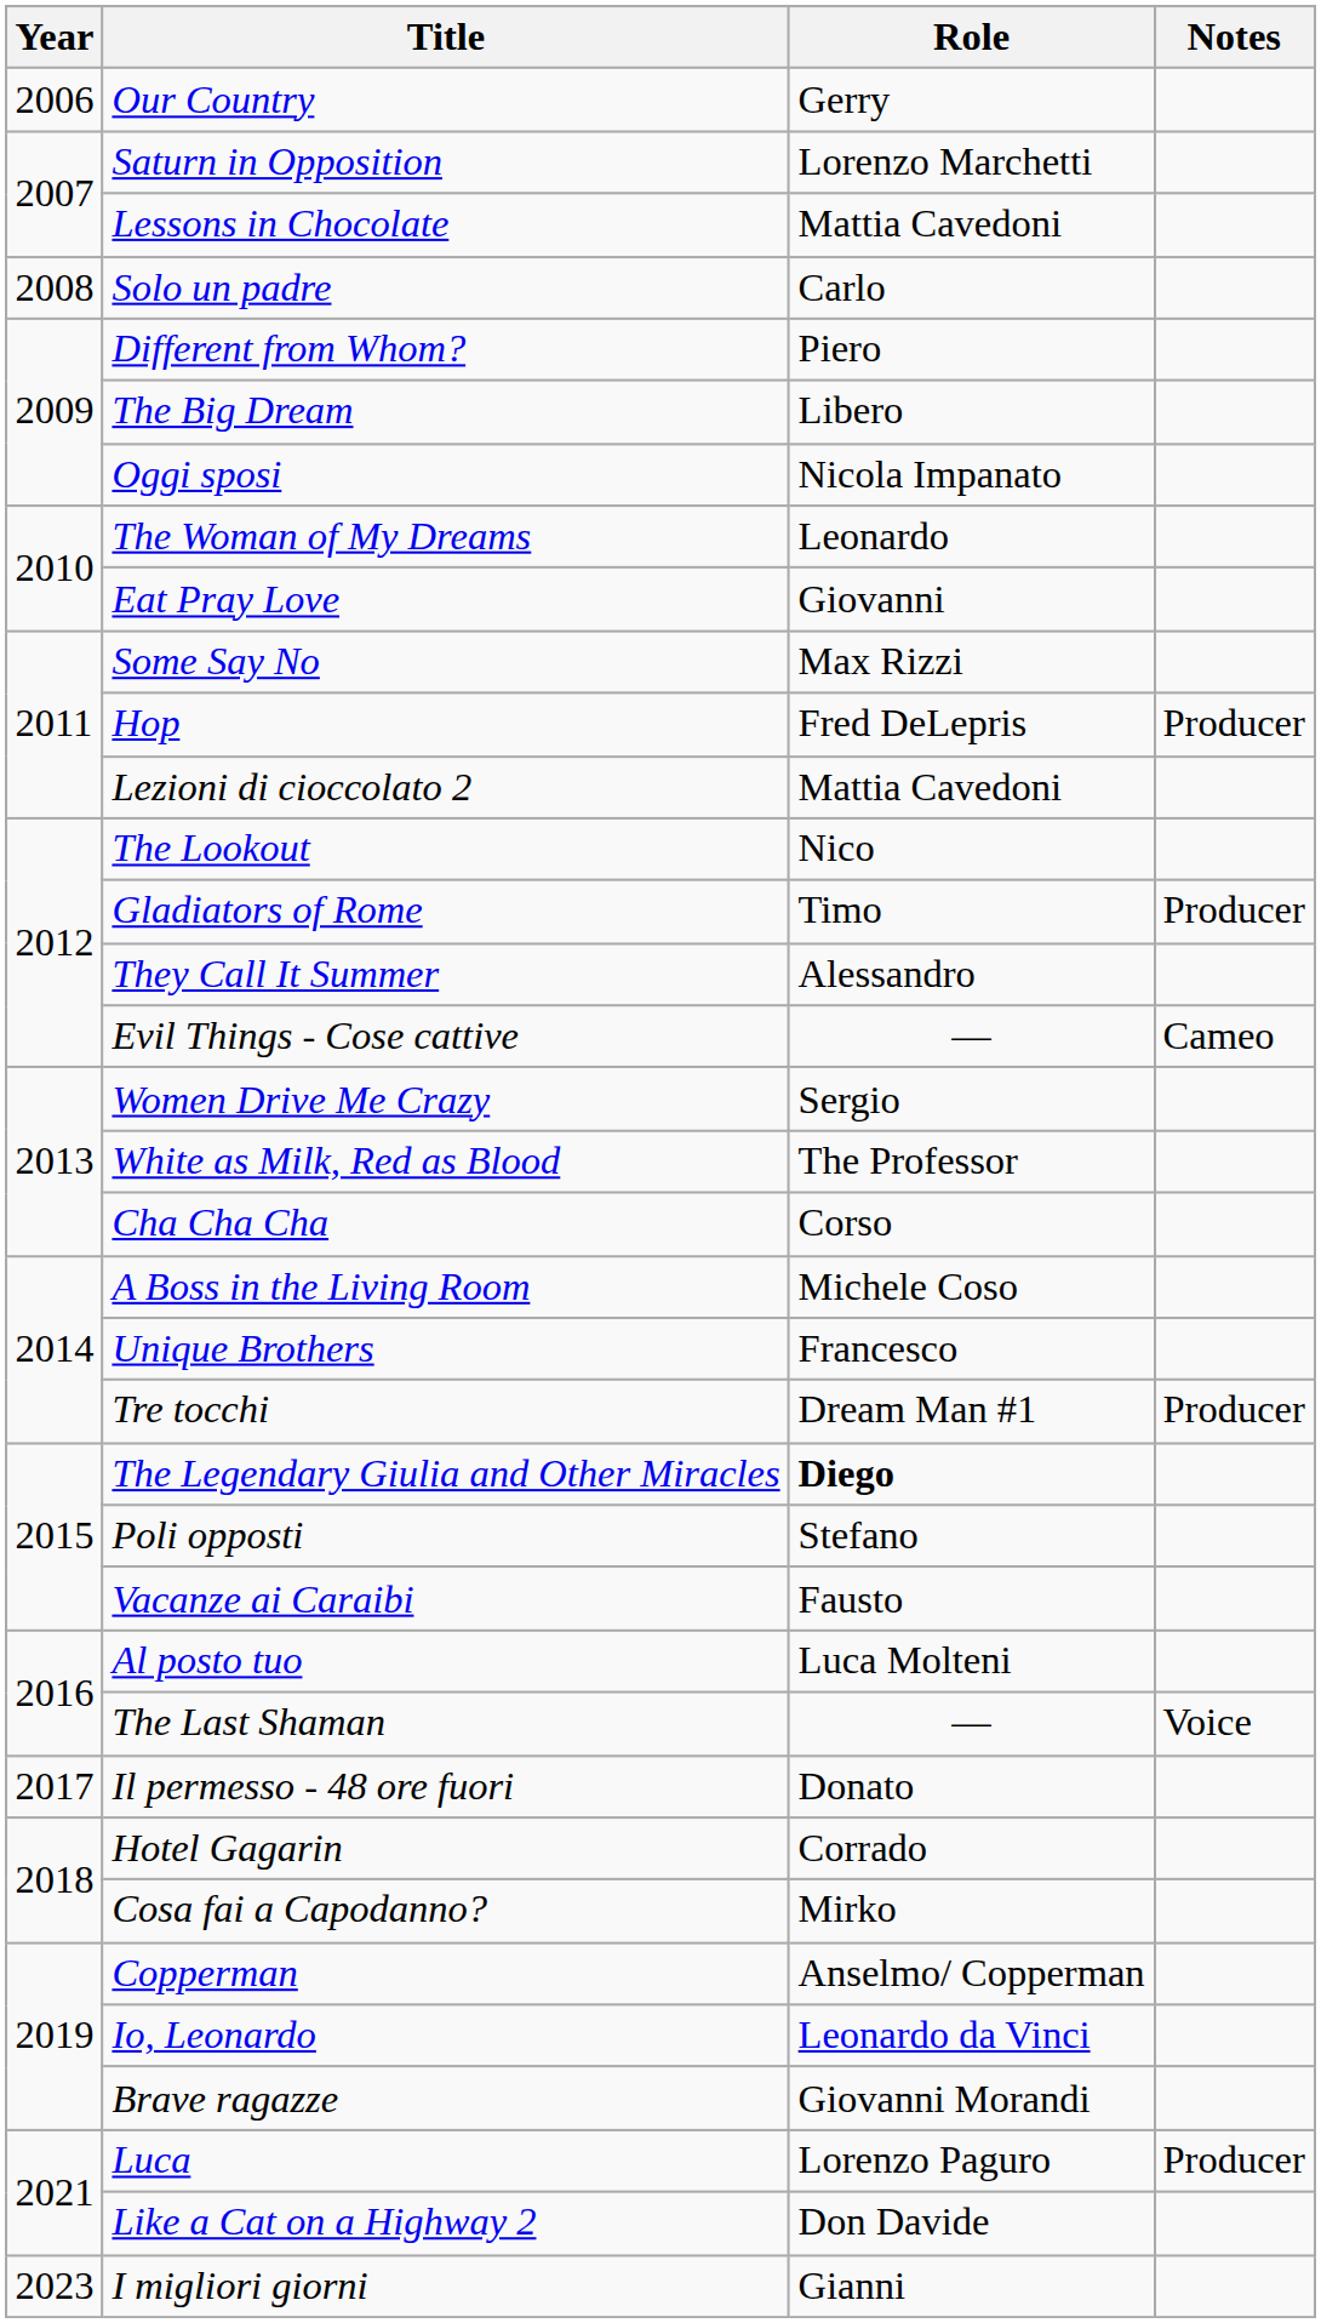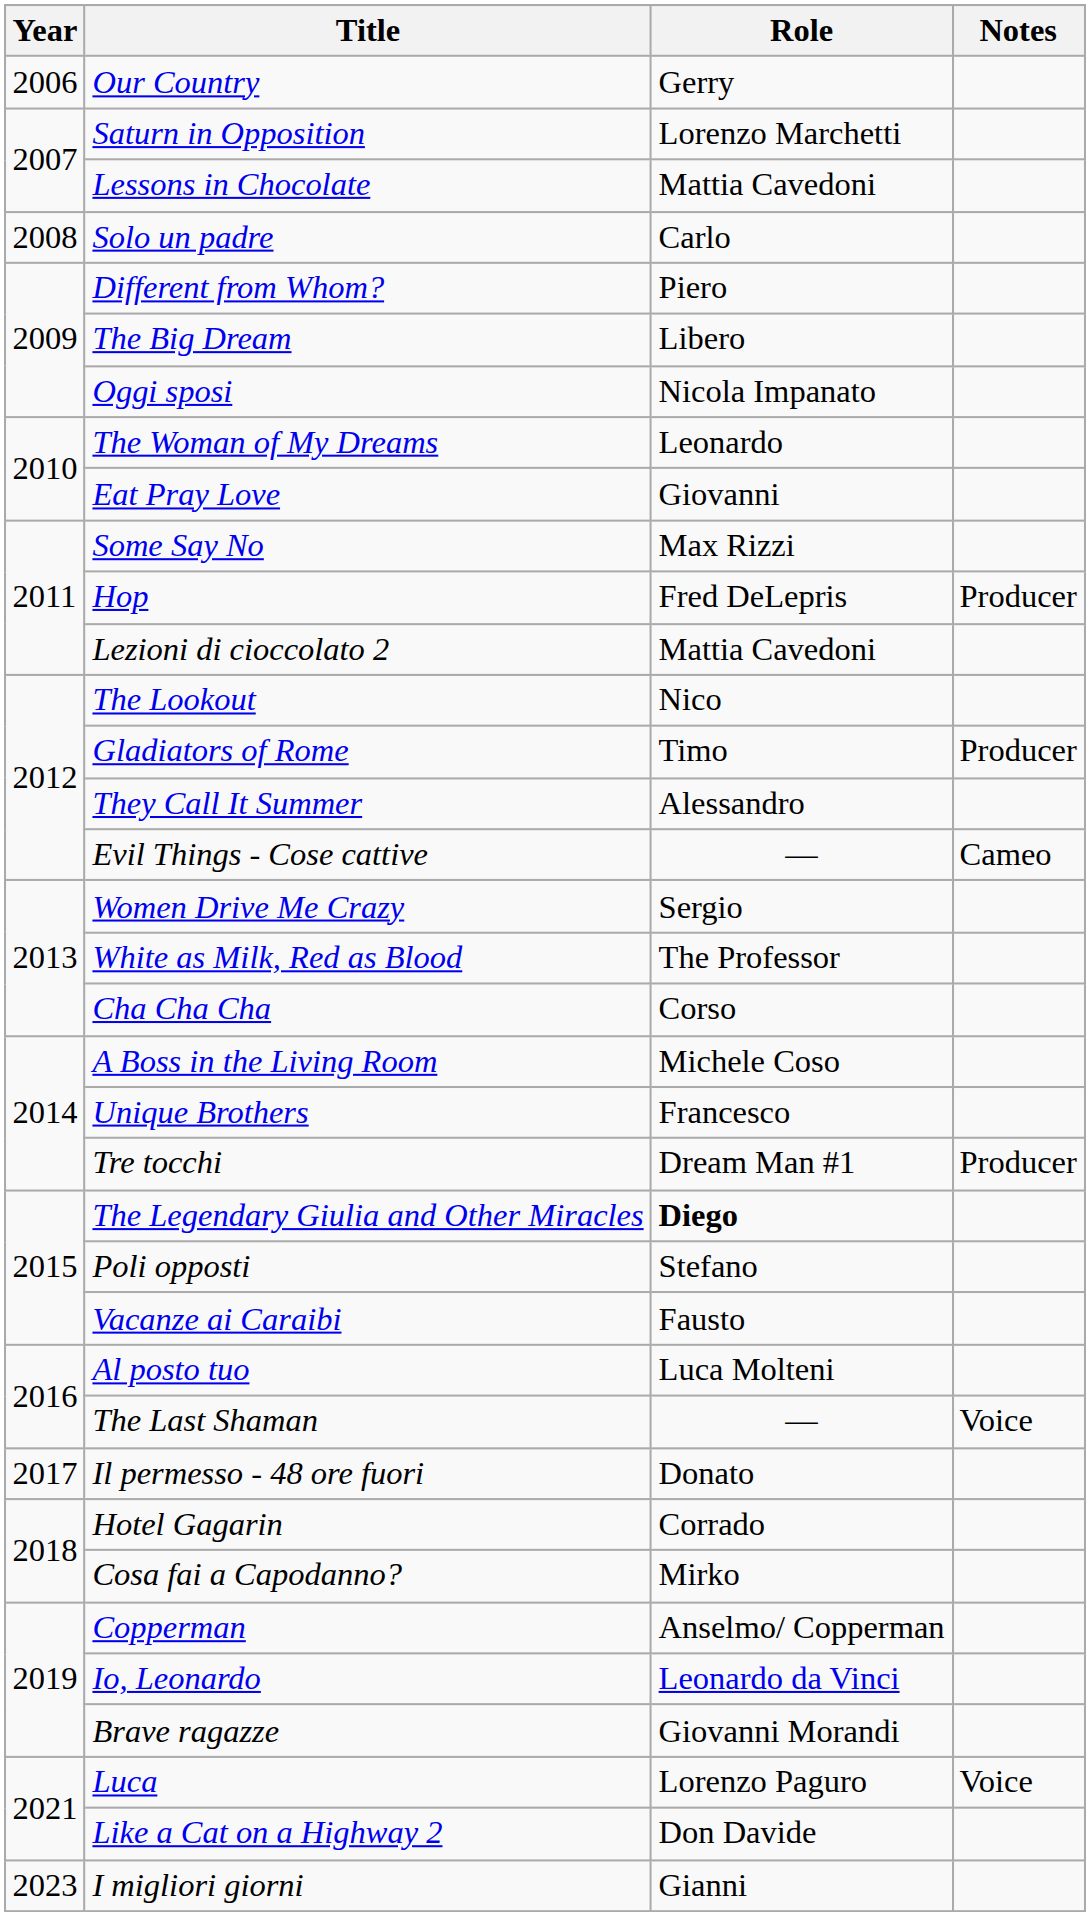 <table class="wikitable">
 <tr>
 </tr>
 <tr>
 <th>Year</th>
 <th>Title</th>
 <th>Role</th>
 <th>Notes</th>
 </tr>
 <tr>
 <td>2006</td>
 <td><em><a href='#'>Our Country</a></em></td>
 <td>Gerry</td>
 <td></td>
 </tr>
 <tr>
 <td rowspan="2">2007</td>
 <td><em><a href='#'>Saturn in Opposition</a></em></td>
 <td>Lorenzo Marchetti</td>
 <td></td>
 </tr>
 <tr>
 <td><em><a href='#'>Lessons in Chocolate</a></em></td>
 <td>Mattia Cavedoni</td>
 <td></td>
 </tr>
 <tr>
 <td>2008</td>
 <td><em><a href='#'>Solo un padre</a></em></td>
 <td>Carlo</td>
 <td></td>
 </tr>
 <tr>
 <td rowspan="3">2009</td>
 <td><em><a href='#'>Different from Whom?</a></em></td>
 <td>Piero</td>
 <td></td>
 </tr>
 <tr>
 <td><em><a href='#'>The Big Dream</a></em></td>
 <td>Libero</td>
 <td></td>
 </tr>
 <tr>
 <td><em><a href='#'>Oggi sposi</a></em></td>
 <td>Nicola Impanato</td>
 <td></td>
 </tr>
 <tr>
 <td rowspan="2">2010</td>
 <td><em><a href='#'>The Woman of My Dreams</a></em></td>
 <td>Leonardo</td>
 <td></td>
 </tr>
 <tr>
 <td><em><a href='#'>Eat Pray Love</a></em></td>
 <td>Giovanni</td>
 <td></td>
 </tr>
 <tr>
 <td rowspan="3">2011</td>
 <td><em><a href='#'>Some Say No</a></em></td>
 <td>Max Rizzi</td>
 <td></td>
 </tr>
 <tr>
 <td><em><a href='#'>Hop</a></em></td>
 <td>Fred DeLepris</td>
 <td>Producer</td>
 </tr>
 <tr>
 <td><em>Lezioni di cioccolato 2</em></td>
 <td>Mattia Cavedoni</td>
 <td></td>
 </tr>
 <tr>
 <td rowspan="4">2012</td>
 <td><em><a href='#'>The Lookout</a></em></td>
 <td>Nico</td>
 <td></td>
 </tr>
 <tr>
 <td><em><a href='#'>Gladiators of Rome</a></em></td>
 <td>Timo</td>
 <td>Producer</td>
 </tr>
 <tr>
 <td><em><a href='#'>They Call It Summer</a></em></td>
 <td>Alessandro</td>
 <td></td>
 </tr>
 <tr>
 <td><em>Evil Things - Cose cattive</em></td>
 <td style="text-align:center">—</td>
 <td>Cameo</td>
 </tr>
 <tr>
 <td rowspan="3">2013</td>
 <td><em><a href='#'>Women Drive Me Crazy</a></em></td>
 <td>Sergio</td>
 <td></td>
 </tr>
 <tr>
 <td><em><a href='#'>White as Milk, Red as Blood</a></em></td>
 <td>The Professor</td>
 <td></td>
 </tr>
 <tr>
 <td><em><a href='#'>Cha Cha Cha</a></em></td>
 <td>Corso</td>
 <td></td>
 </tr>
 <tr>
 <td rowspan="3">2014</td>
 <td><em><a href='#'>A Boss in the Living Room</a></em></td>
 <td>Michele Coso</td>
 <td></td>
 </tr>
 <tr>
 <td><em><a href='#'>Unique Brothers</a></em></td>
 <td>Francesco</td>
 <td></td>
 </tr>
 <tr>
 <td><em>Tre tocchi</em></td>
 <td>Dream Man #1</td>
 <td>Producer</td>
 </tr>
 <tr>
 <td rowspan="3">2015</td>
 <td><em><a href='#'>The Legendary Giulia and Other Miracles</a></em></td>
 <td><strong>Diego</strong></td>
 <td></td>
 </tr>
 <tr>
 <td><em>Poli opposti</em></td>
 <td>Stefano</td>
 <td></td>
 </tr>
 <tr>
 <td><em><a href='#'>Vacanze ai Caraibi</a></em></td>
 <td>Fausto</td>
 <td></td>
 </tr>
 <tr>
 <td rowspan="2">2016</td>
 <td><em><a href='#'>Al posto tuo</a></em></td>
 <td>Luca Molteni</td>
 <td></td>
 </tr>
 <tr>
 <td><em>The Last Shaman</em></td>
 <td style="text-align:center">—</td>
 <td>Voice</td>
 </tr>
 <tr>
 <td>2017</td>
 <td><em>Il permesso - 48 ore fuori</em></td>
 <td>Donato</td>
 <td></td>
 </tr>
 <tr>
 <td rowspan="2">2018</td>
 <td><em>Hotel Gagarin</em></td>
 <td>Corrado</td>
 <td></td>
 </tr>
 <tr>
 <td><em>Cosa fai a Capodanno?</em></td>
 <td>Mirko</td>
 <td></td>
 </tr>
 <tr>
 <td rowspan="3">2019</td>
 <td><em><a href='#'>Copperman</a></em></td>
 <td>Anselmo/ Copperman</td>
 <td></td>
 </tr>
 <tr>
 <td><em><a href='#'>Io, Leonardo</a></em></td>
 <td><a href='#'>Leonardo da Vinci</a></td>
 <td></td>
 </tr>
 <tr>
 <td><em>Brave ragazze</em></td>
 <td>Giovanni Morandi</td>
 <td></td>
 </tr>
 <tr>
 <td rowspan="2">2021</td>
 <td><em><a href='#'>Luca</a></em></td>
 <td>Lorenzo Paguro</td>
-<td>Producer</td>
+<td>Voice</td>
 </tr>
 <tr>
 <td><em><a href='#'>Like a Cat on a Highway 2</a></em></td>
 <td>Don Davide</td>
 <td></td>
 </tr>
 <tr>
 <td>2023</td>
 <td><em>I migliori giorni</em></td>
 <td>Gianni</td>
 <td></td>
 </tr>
 </table>
